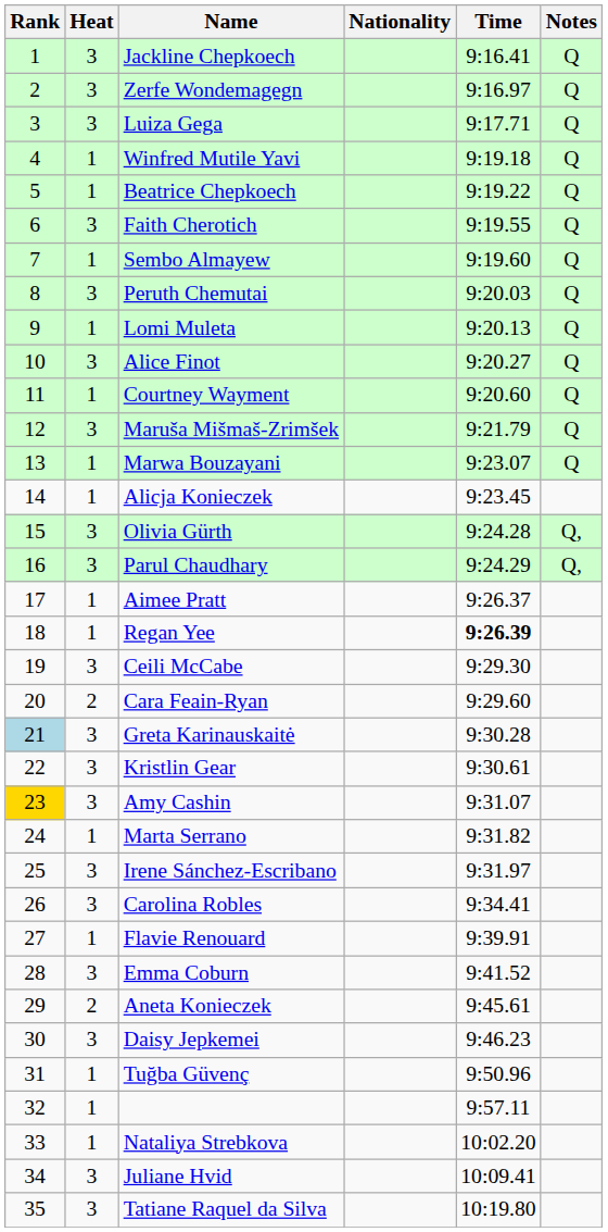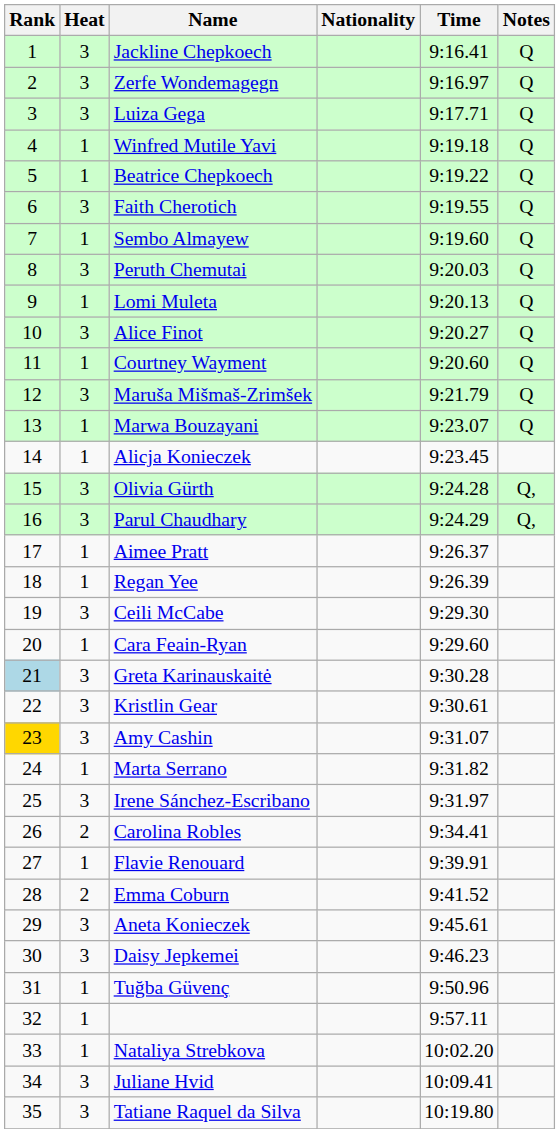 <table class="wikitable sortable" style="text-align:center">
 <tr>
 <th>Rank</th>
 <th>Heat</th>
 <th>Name</th>
 <th>Nationality</th>
 <th>Time</th>
 <th>Notes</th>
 </tr>
 <tr bgcolor=ccffcc>
 <td>1</td>
 <td>3</td>
 <td align="left"><a href='#'>Jackline Chepkoech</a></td>
 <td align="left"></td>
 <td>9:16.41</td>
 <td>Q</td>
 </tr>
 <tr bgcolor=ccffcc>
 <td>2</td>
 <td>3</td>
 <td align="left"><a href='#'>Zerfe Wondemagegn</a></td>
 <td align="left"></td>
 <td>9:16.97</td>
 <td>Q</td>
 </tr>
 <tr bgcolor=ccffcc>
 <td>3</td>
 <td>3</td>
 <td align="left"><a href='#'>Luiza Gega</a></td>
 <td align="left"></td>
 <td>9:17.71</td>
 <td>Q</td>
 </tr>
 <tr bgcolor=ccffcc>
 <td>4</td>
 <td>1</td>
 <td align="left"><a href='#'>Winfred Mutile Yavi</a></td>
 <td align="left"></td>
 <td>9:19.18</td>
 <td>Q</td>
 </tr>
 <tr bgcolor=ccffcc>
 <td>5</td>
 <td>1</td>
 <td align="left"><a href='#'>Beatrice Chepkoech</a></td>
 <td align="left"></td>
 <td>9:19.22</td>
 <td>Q</td>
 </tr>
 <tr bgcolor=ccffcc>
 <td>6</td>
 <td>3</td>
 <td align="left"><a href='#'>Faith Cherotich</a></td>
 <td align="left"></td>
 <td>9:19.55</td>
 <td>Q</td>
 </tr>
 <tr bgcolor=ccffcc>
 <td>7</td>
 <td>1</td>
 <td align=left><a href='#'>Sembo Almayew</a></td>
 <td align="left"></td>
 <td>9:19.60</td>
 <td>Q</td>
 </tr>
 <tr bgcolor=ccffcc>
 <td>8</td>
 <td>3</td>
 <td align="left"><a href='#'>Peruth Chemutai</a></td>
 <td align="left"></td>
 <td>9:20.03</td>
 <td>Q</td>
 </tr>
 <tr bgcolor=ccffcc>
 <td>9</td>
 <td>1</td>
 <td align=left><a href='#'>Lomi Muleta</a></td>
 <td align="left"></td>
 <td>9:20.13</td>
 <td>Q</td>
 </tr>
 <tr bgcolor=ccffcc>
 <td>10</td>
 <td>3</td>
 <td align="left"><a href='#'>Alice Finot</a></td>
 <td align="left"></td>
 <td>9:20.27</td>
 <td>Q</td>
 </tr>
 <tr bgcolor=ccffcc>
 <td>11</td>
 <td>1</td>
 <td align="left"><a href='#'>Courtney Wayment</a></td>
 <td align="left"></td>
 <td>9:20.60</td>
 <td>Q</td>
 </tr>
 <tr bgcolor=ccffcc>
 <td>12</td>
 <td>3</td>
 <td align="left"><a href='#'>Maruša Mišmaš-Zrimšek</a></td>
 <td align="left"></td>
 <td>9:21.79</td>
 <td>Q</td>
 </tr>
 <tr bgcolor=ccffcc>
 <td>13</td>
 <td>1</td>
 <td align="left"><a href='#'>Marwa Bouzayani</a></td>
 <td align="left"></td>
 <td>9:23.07</td>
 <td>Q</td>
 </tr>
 <tr>
 <td>14</td>
 <td>1</td>
 <td align=left><a href='#'>Alicja Konieczek</a></td>
 <td align="left"></td>
 <td>9:23.45</td>
 <td></td>
 </tr>
 <tr bgcolor=ccffcc>
 <td>15</td>
 <td>3</td>
 <td align=left><a href='#'>Olivia Gürth</a></td>
 <td align="left"></td>
 <td>9:24.28</td>
 <td>Q, </td>
 </tr>
 <tr bgcolor=ccffcc>
 <td>16</td>
 <td>3</td>
 <td align="left"><a href='#'>Parul Chaudhary</a></td>
 <td align="left"></td>
 <td>9:24.29</td>
 <td>Q, </td>
 </tr>
 <tr>
 <td>17</td>
 <td>1</td>
 <td align="left"><a href='#'>Aimee Pratt</a></td>
 <td align="left"></td>
 <td>9:26.37</td>
 <td></td>
 </tr>
 <tr>
 <td>18</td>
 <td>1</td>
 <td align="left"><a href='#'>Regan Yee</a></td>
 <td align="left"></td>
-<td><strong>9:26.39</strong></td>
+<td>9:26.39</td>
 <td></td>
 </tr>
 <tr>
 <td>19</td>
 <td>3</td>
 <td align="left"><a href='#'>Ceili McCabe</a></td>
 <td align="left"></td>
 <td>9:29.30</td>
 <td></td>
 </tr>
 <tr>
 <td>20</td>
-<td>2</td>
+<td>1</td>
 <td align="left"><a href='#'>Cara Feain-Ryan</a></td>
 <td align="left"></td>
 <td>9:29.60</td>
 <td></td>
 </tr>
 <tr>
 <td style="background: lightblue;">21</td>
 <td>3</td>
 <td align="left"><a href='#'>Greta Karinauskaitė</a></td>
 <td align="left"></td>
 <td>9:30.28</td>
 <td></td>
 </tr>
 <tr>
 <td>22</td>
 <td>3</td>
 <td align=left><a href='#'>Kristlin Gear</a></td>
 <td align="left"></td>
 <td>9:30.61</td>
 <td></td>
 </tr>
 <tr>
 <td style="background: gold;">23</td>
 <td>3</td>
 <td align=left><a href='#'>Amy Cashin</a></td>
 <td align="left"></td>
 <td>9:31.07</td>
 <td></td>
 </tr>
 <tr>
 <td>24</td>
 <td>1</td>
 <td align=left><a href='#'>Marta Serrano</a></td>
 <td align="left"></td>
 <td>9:31.82</td>
 <td></td>
 </tr>
 <tr>
 <td>25</td>
 <td>3</td>
 <td align="left"><a href='#'>Irene Sánchez-Escribano</a></td>
 <td align="left"></td>
 <td>9:31.97</td>
 <td></td>
 </tr>
 <tr>
 <td>26</td>
-<td>3</td>
+<td>2</td>
 <td align=left><a href='#'>Carolina Robles</a></td>
 <td align="left"></td>
 <td>9:34.41</td>
 <td></td>
 </tr>
 <tr>
 <td>27</td>
 <td>1</td>
 <td align=left><a href='#'>Flavie Renouard</a></td>
 <td align="left"></td>
 <td>9:39.91</td>
 <td></td>
 </tr>
 <tr>
 <td>28</td>
-<td>3</td>
+<td>2</td>
 <td align=left><a href='#'>Emma Coburn</a></td>
 <td align="left"></td>
 <td>9:41.52</td>
 <td></td>
 </tr>
 <tr>
 <td>29</td>
-<td>2</td>
+<td>3</td>
 <td align="left"><a href='#'>Aneta Konieczek</a></td>
 <td align="left"></td>
 <td>9:45.61</td>
 <td></td>
 </tr>
 <tr>
 <td>30</td>
 <td>3</td>
 <td align="left"><a href='#'>Daisy Jepkemei</a></td>
 <td align="left"></td>
 <td>9:46.23</td>
 <td></td>
 </tr>
 <tr>
 <td>31</td>
 <td>1</td>
 <td align=left><a href='#'>Tuğba Güvenç</a></td>
 <td align="left"></td>
 <td>9:50.96</td>
 <td></td>
 </tr>
 <tr>
 <td>32</td>
 <td>1</td>
 <td align="left"></td>
 <td align="left"></td>
 <td>9:57.11</td>
 <td></td>
 </tr>
 <tr>
 <td>33</td>
 <td>1</td>
 <td align="left"><a href='#'>Nataliya Strebkova</a></td>
 <td align="left"></td>
 <td>10:02.20</td>
 <td></td>
 </tr>
 <tr>
 <td>34</td>
 <td>3</td>
 <td align="left"><a href='#'>Juliane Hvid</a></td>
 <td align="left"></td>
 <td>10:09.41</td>
 <td></td>
 </tr>
 <tr>
 <td>35</td>
 <td>3</td>
 <td align="left"><a href='#'>Tatiane Raquel da Silva</a></td>
 <td align="left"></td>
 <td>10:19.80</td>
 <td></td>
 </tr>
 </table>
